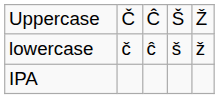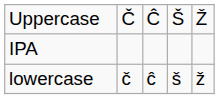 <table class="wikitable" style="margin:0 auto; width:180px; align="left"; border-collapse:collapse;">
 <tr>
 <td>Uppercase</td>
 <td>Č</td>
 <td>Ĉ</td>
 <td>Š</td>
 <td>Ž</td>
 </tr>
 <tr>
+<td>IPA</td>
+<td></td>
+<td></td>
+<td></td>
+<td></td>
+</tr>
+<tr>
 <td>lowercase</td>
 <td>č</td>
 <td>ĉ</td>
 <td>š</td>
 <td>ž</td>
 </tr>
-<tr>
-<td>IPA</td>
-<td></td>
-<td></td>
-<td></td>
-<td></td>
-</tr>
 </table>
